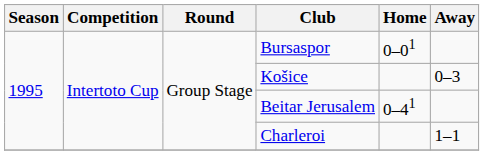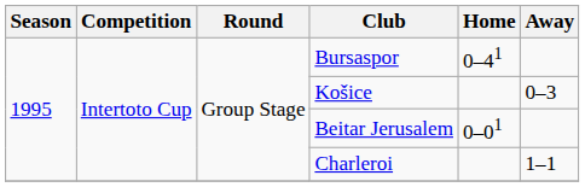 <table class="wikitable">
 <tr>
 <th>Season</th>
 <th>Competition</th>
 <th>Round</th>
 <th>Club</th>
 <th>Home</th>
 <th>Away</th>
 </tr>
 <tr>
 <td rowspan="4" valign="left"><a href='#'>1995</a></td>
 <td rowspan="4" valign="left"><a href='#'>Intertoto Cup</a></td>
 <td rowspan="4" valign="left">Group Stage</td>
 <td> <a href='#'>Bursaspor</a></td>
-<td>0–0<sup>1</sup></td>
+<td>0–4<sup>1</sup></td>
 <td></td>
 </tr>
 <tr>
 <td> <a href='#'>Košice</a></td>
 <td></td>
 <td>0–3</td>
 </tr>
 <tr>
 <td> <a href='#'>Beitar Jerusalem</a></td>
-<td>0–4<sup>1</sup></td>
+<td>0–0<sup>1</sup></td>
 <td></td>
 </tr>
 <tr>
 <td> <a href='#'>Charleroi</a></td>
 <td></td>
 <td>1–1</td>
 </tr>
 <tr>
 </tr>
 </table>
